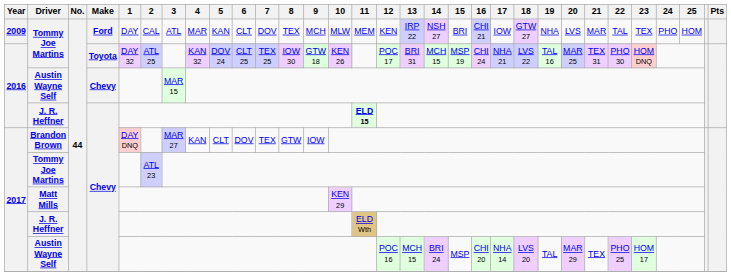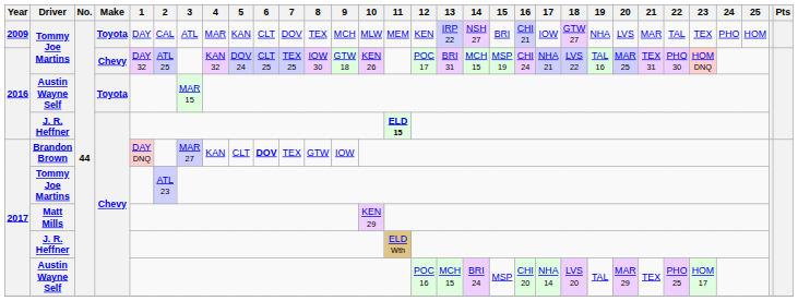 <table class="wikitable" style="text-align:center; font-size:75%">
 <tr>
 <th>Year</th>
 <th>Driver</th>
 <th>No.</th>
 <th>Make</th>
 <th>1</th>
 <th>2</th>
 <th>3</th>
 <th>4</th>
 <th>5</th>
 <th>6</th>
 <th>7</th>
 <th>8</th>
 <th>9</th>
 <th>10</th>
 <th>11</th>
 <th>12</th>
 <th>13</th>
 <th>14</th>
 <th>15</th>
 <th>16</th>
 <th>17</th>
 <th>18</th>
 <th>19</th>
 <th>20</th>
 <th>21</th>
 <th>22</th>
 <th>23</th>
 <th>24</th>
 <th>25</th>
 <th></th>
 <th>Pts</th>
 </tr>
 <tr>
 <th><a href='#'>2009</a></th>
 <th rowspan=2><a href='#'>Tommy Joe Martins</a></th>
 <th rowspan=9>44</th>
-<th><a href='#'>Ford</a></th>
+<th><a href='#'>Toyota</a></th>
 <td><a href='#'>DAY</a></td>
 <td><a href='#'>CAL</a></td>
 <td><a href='#'>ATL</a></td>
 <td><a href='#'>MAR</a></td>
 <td><a href='#'>KAN</a></td>
 <td><a href='#'>CLT</a></td>
 <td><a href='#'>DOV</a></td>
 <td><a href='#'>TEX</a></td>
 <td><a href='#'>MCH</a></td>
 <td><a href='#'>MLW</a></td>
 <td><a href='#'>MEM</a></td>
 <td><a href='#'>KEN</a></td>
 <td style="background:#CFCFFF;"><a href='#'>IRP</a><br><small>22</small></td>
 <td style="background:#EFCFFF;"><a href='#'>NSH</a><br><small>27</small></td>
 <td><a href='#'>BRI</a></td>
 <td style="background:#CFCFFF;"><a href='#'>CHI</a><br><small>21</small></td>
 <td><a href='#'>IOW</a></td>
 <td style="background:#EFCFFF;"><a href='#'>GTW</a><br><small>27</small></td>
 <td><a href='#'>NHA</a></td>
 <td><a href='#'>LVS</a></td>
 <td><a href='#'>MAR</a></td>
 <td><a href='#'>TAL</a></td>
 <td><a href='#'>TEX</a></td>
 <td><a href='#'>PHO</a></td>
 <td><a href='#'>HOM</a></td>
 <th></th>
 <th></th>
 </tr>
 <tr>
 <th rowspan=3><a href='#'>2016</a></th>
-<th><a href='#'>Toyota</a></th>
+<th><a href='#'>Chevy</a></th>
 <td style="background:#EFCFFF;"><a href='#'>DAY</a><br><small>32</small></td>
 <td style="background:#CFCFFF;"><a href='#'>ATL</a><br><small>25</small></td>
 <td></td>
 <td style="background:#EFCFFF;"><a href='#'>KAN</a><br><small>32</small></td>
 <td style="background:#CFCFFF;"><a href='#'>DOV</a><br><small>24</small></td>
 <td style="background:#CFCFFF;"><a href='#'>CLT</a><br><small>25</small></td>
 <td style="background:#CFCFFF;"><a href='#'>TEX</a><br><small>25</small></td>
 <td style="background:#EFCFFF;"><a href='#'>IOW</a><br><small>30</small></td>
 <td style="background:#DFFFDF;"><a href='#'>GTW</a><br><small>18</small></td>
 <td style="background:#EFCFFF;"><a href='#'>KEN</a><br><small>26</small></td>
 <td></td>
 <td style="background:#DFFFDF;"><a href='#'>POC</a><br><small>17</small></td>
 <td style="background:#EFCFFF;"><a href='#'>BRI</a><br><small>31</small></td>
 <td style="background:#DFFFDF;"><a href='#'>MCH</a><br><small>15</small></td>
 <td style="background:#DFFFDF;"><a href='#'>MSP</a><br><small>19</small></td>
 <td style="background:#EFCFFF;"><a href='#'>CHI</a><br><small>24</small></td>
 <td style="background:#CFCFFF;"><a href='#'>NHA</a><br><small>21</small></td>
 <td style="background:#CFCFFF;"><a href='#'>LVS</a><br><small>22</small></td>
 <td style="background:#DFFFDF;"><a href='#'>TAL</a><br><small>16</small></td>
 <td style="background:#CFCFFF;"><a href='#'>MAR</a><br><small>25</small></td>
 <td style="background:#EFCFFF;"><a href='#'>TEX</a><br><small>31</small></td>
 <td style="background:#EFCFFF;"><a href='#'>PHO</a><br><small>30</small></td>
 <td style="background:#FFCFCF;"><a href='#'>HOM</a><br><small>DNQ</small></td>
 <td colspan=2></td>
 <th rowspan=3></th>
 <th rowspan=3></th>
 </tr>
 <tr>
 <th><a href='#'>Austin Wayne Self</a></th>
-<th><a href='#'>Chevy</a></th>
+<th><a href='#'>Toyota</a></th>
 <td colspan=2></td>
 <td style="background:#DFFFDF;"><a href='#'>MAR</a><br><small>15</small></td>
 <td colspan=22></td>
 </tr>
 <tr>
 <th><a href='#'>J. R. Heffner</a></th>
 <th rowspan=6><a href='#'>Chevy</a></th>
 <td colspan=10></td>
 <td style="background:#DFFFDF;"><strong><a href='#'>ELD</a><br><small>15</small></strong></td>
 <td colspan=14></td>
 </tr>
 <tr>
 <th rowspan=5><a href='#'>2017</a></th>
 <th><a href='#'>Brandon Brown</a></th>
 <td style="background:#FFCFCF;"><a href='#'>DAY</a><br><small>DNQ</small></td>
 <td></td>
 <td style="background:#CFCFFF;"><a href='#'>MAR</a><br><small>27</small></td>
 <td><a href='#'>KAN</a></td>
 <td><a href='#'>CLT</a></td>
-<td><a href='#'>DOV</a></td>
+<td><strong><a href='#'>DOV</a></strong></td>
 <td><a href='#'>TEX</a></td>
 <td><a href='#'>GTW</a></td>
 <td><a href='#'>IOW</a></td>
 <td colspan=16></td>
 <th rowspan=5></th>
 <th rowspan=5></th>
 </tr>
 <tr>
 <th><a href='#'>Tommy Joe Martins</a></th>
 <td></td>
 <td style="background:#CFCFFF;"><a href='#'>ATL</a><br><small>23</small></td>
 <td colspan=23></td>
 </tr>
 <tr>
 <th><a href='#'>Matt Mills</a></th>
 <td colspan=9></td>
 <td style="background:#EFCFFF;"><a href='#'>KEN</a><br><small>29</small></td>
 <td colspan=15></td>
 </tr>
 <tr>
 <th><a href='#'>J. R. Heffner</a></th>
 <td colspan=10></td>
 <td style="background:#DFC484;"><a href='#'>ELD</a><br><small>Wth</small></td>
 <td colspan=14></td>
 </tr>
 <tr>
 <th><a href='#'>Austin Wayne Self</a></th>
 <td colspan=11></td>
 <td style="background:#DFFFDF;"><a href='#'>POC</a><br><small>16</small></td>
 <td style="background:#DFFFDF;"><a href='#'>MCH</a><br><small>15</small></td>
 <td style="background:#EFCFFF;"><a href='#'>BRI</a><br><small>24</small></td>
 <td><a href='#'>MSP</a></td>
 <td style="background:#DFFFDF;"><a href='#'>CHI</a><br><small>20</small></td>
 <td style="background:#DFFFDF;"><a href='#'>NHA</a><br><small>14</small></td>
 <td style="background:#EFCFFF;"><a href='#'>LVS</a><br><small>20</small></td>
 <td><a href='#'>TAL</a></td>
 <td style="background:#EFCFFF;"><a href='#'>MAR</a><br><small>29</small></td>
 <td><a href='#'>TEX</a></td>
 <td style="background:#EFCFFF;"><a href='#'>PHO</a><br><small>25</small></td>
 <td style="background:#DFFFDF;"><a href='#'>HOM</a><br><small>17</small></td>
 <td colspan=2></td>
 </tr>
 <tr>
 </tr>
 </table>
